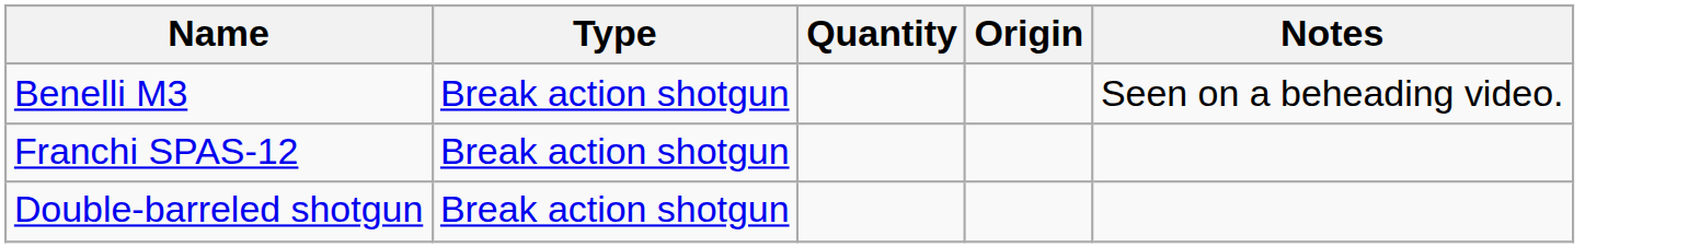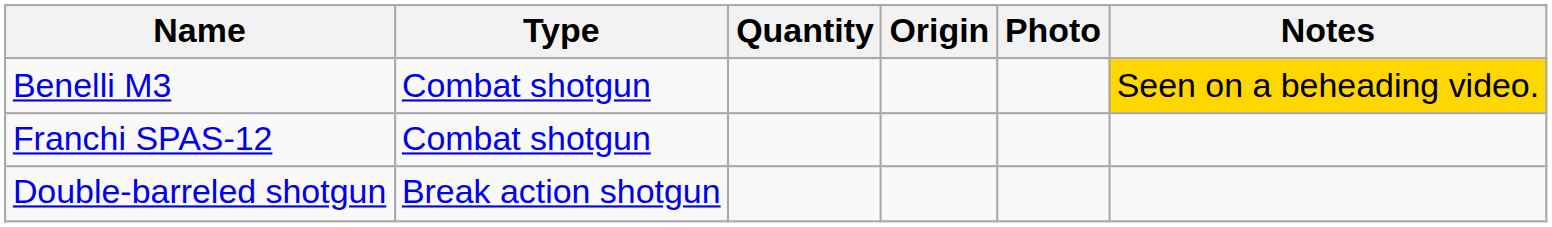 <table class="wikitable sortable" id="tableTempleWikiAl">
 <tr>
 <th>Name</th>
 <th>Type</th>
 <th>Quantity</th>
 <th>Origin</th>
+<th>Photo</th>
 <th>Notes</th>
 </tr>
 <tr>
 <td><a href='#'>Benelli M3</a></td>
-<td><a href='#'>Break action shotgun</a></td>
+<td><a href='#'>Combat shotgun</a></td>
 <td></td>
 <td></td>
-<td>Seen on a beheading video.</td>
+<td></td>
+<td style="background: gold;">Seen on a beheading video.</td>
 </tr>
 <tr>
 <td><a href='#'>Franchi SPAS-12</a> </td>
-<td><a href='#'>Break action shotgun</a></td>
+<td><a href='#'>Combat shotgun</a></td>
+<td></td>
 <td></td>
 <td></td>
 <td></td>
 </tr>
 <tr>
 <td><a href='#'>Double-barreled shotgun</a></td>
 <td><a href='#'>Break action shotgun</a></td>
 <td></td>
 <td></td>
 <td></td>
+<td></td>
 </tr>
 </table>
